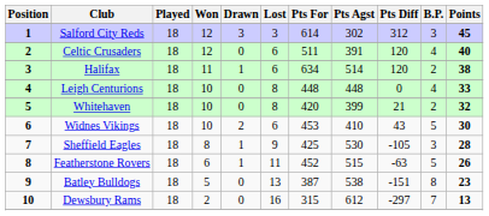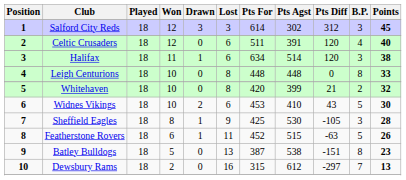 <table class="wikitable" style="text-align:center;">
 <tr>
 <th><strong>Position</strong></th>
 <th><strong>Club</strong></th>
 <th><strong>Played</strong></th>
 <th><strong>Won</strong></th>
 <th><strong>Drawn</strong></th>
 <th><strong>Lost</strong></th>
 <th><strong>Pts For</strong></th>
 <th><strong>Pts Agst</strong></th>
 <th><strong>Pts Diff</strong></th>
 <th><strong>B.P.</strong></th>
 <th><strong>Points</strong></th>
 </tr>
 <tr --->
 </tr>
 <tr align=center style="background:#ccccff;">
 <td><strong>1</strong></td>
 <td><a href='#'>Salford City Reds</a></td>
 <td>18</td>
 <td>12</td>
 <td>3</td>
 <td>3</td>
 <td>614</td>
 <td>302</td>
 <td>312</td>
 <td>3</td>
 <td><strong>45</strong></td>
 </tr>
 <tr --->
 </tr>
 <tr align=center style="background:#ccffcc;">
 <td><strong>2</strong></td>
 <td><a href='#'>Celtic Crusaders</a></td>
 <td>18</td>
 <td>12</td>
 <td>0</td>
 <td>6</td>
 <td>511</td>
 <td>391</td>
 <td>120</td>
 <td>4</td>
 <td><strong>40</strong></td>
 </tr>
 <tr --->
 </tr>
 <tr align=center style="background:#ccffcc;">
 <td><strong>3</strong></td>
 <td><a href='#'>Halifax</a></td>
 <td>18</td>
 <td>11</td>
 <td>1</td>
 <td>6</td>
 <td>634</td>
 <td>514</td>
 <td>120</td>
-<td>2</td>
+<td>3</td>
 <td><strong>38</strong></td>
 </tr>
 <tr --->
 </tr>
 <tr align=center style="background:#ccffcc;">
 <td><strong>4</strong></td>
 <td><a href='#'>Leigh Centurions</a></td>
 <td>18</td>
 <td>10</td>
 <td>0</td>
 <td>8</td>
 <td>448</td>
 <td>448</td>
 <td>0</td>
-<td>4</td>
+<td>8</td>
 <td><strong>33</strong></td>
 </tr>
 <tr --->
 </tr>
 <tr align=center style="background:#ccffcc;">
 <td><strong>5</strong></td>
 <td><a href='#'>Whitehaven</a></td>
 <td>18</td>
 <td>10</td>
 <td>0</td>
 <td>8</td>
 <td>420</td>
 <td>399</td>
 <td>21</td>
 <td>2</td>
 <td><strong>32</strong></td>
 </tr>
 <tr --->
 <td><strong>6</strong></td>
 <td><a href='#'>Widnes Vikings</a></td>
 <td>18</td>
 <td>10</td>
 <td>2</td>
 <td>6</td>
 <td>453</td>
 <td>410</td>
 <td>43</td>
 <td>5</td>
 <td><strong>30</strong></td>
 </tr>
 <tr --->
 <td><strong>7</strong></td>
 <td><a href='#'>Sheffield Eagles</a></td>
 <td>18</td>
 <td>8</td>
 <td>1</td>
 <td>9</td>
 <td>425</td>
 <td>530</td>
 <td>-105</td>
 <td>3</td>
 <td><strong>28</strong></td>
 </tr>
 <tr --->
 <td><strong>8</strong></td>
 <td><a href='#'>Featherstone Rovers</a></td>
 <td>18</td>
 <td>6</td>
 <td>1</td>
 <td>11</td>
 <td>452</td>
 <td>515</td>
 <td>-63</td>
 <td>5</td>
 <td><strong>26</strong></td>
 </tr>
 <tr --->
 <td><strong>9</strong></td>
 <td><a href='#'>Batley Bulldogs</a></td>
 <td>18</td>
 <td>5</td>
 <td>0</td>
 <td>13</td>
 <td>387</td>
 <td>538</td>
 <td>-151</td>
 <td>8</td>
 <td><strong>23</strong></td>
 </tr>
 <tr --->
 <td><strong>10</strong></td>
 <td><a href='#'>Dewsbury Rams</a></td>
 <td>18</td>
 <td>2</td>
 <td>0</td>
 <td>16</td>
 <td>315</td>
 <td>612</td>
 <td>-297</td>
 <td>7</td>
 <td><strong>13</strong></td>
 </tr>
 <tr --->
 </tr>
 <tr align=center style="background:#ff7777;color:white">
 </tr>
 </table>
